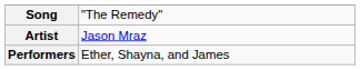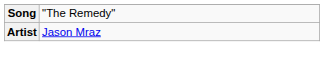 <table class="wikitable" style="font-size: 90%" width=400px>
 <tr>
 </tr>
 <tr>
 <th width=10%>Song</th>
 <td>"The Remedy"</td>
 </tr>
 <tr>
 <th width=10%>Artist</th>
 <td><a href='#'>Jason Mraz</a></td>
 </tr>
-<tr>
-<th width=10%>Performers</th>
-<td>Ether, Shayna, and James</td>
-</tr>
 </table>
